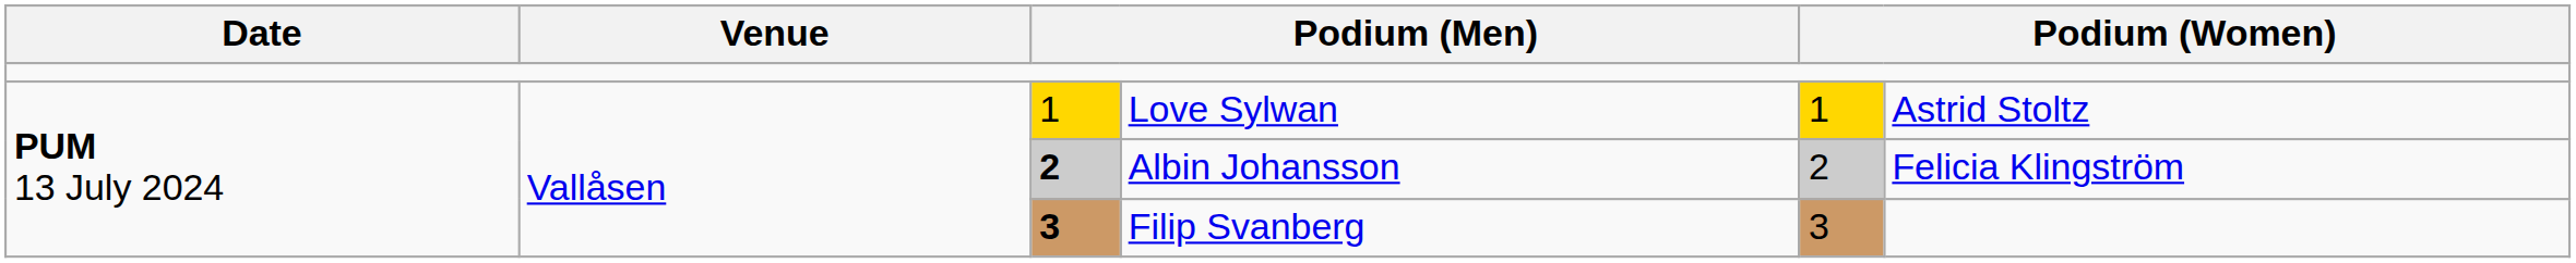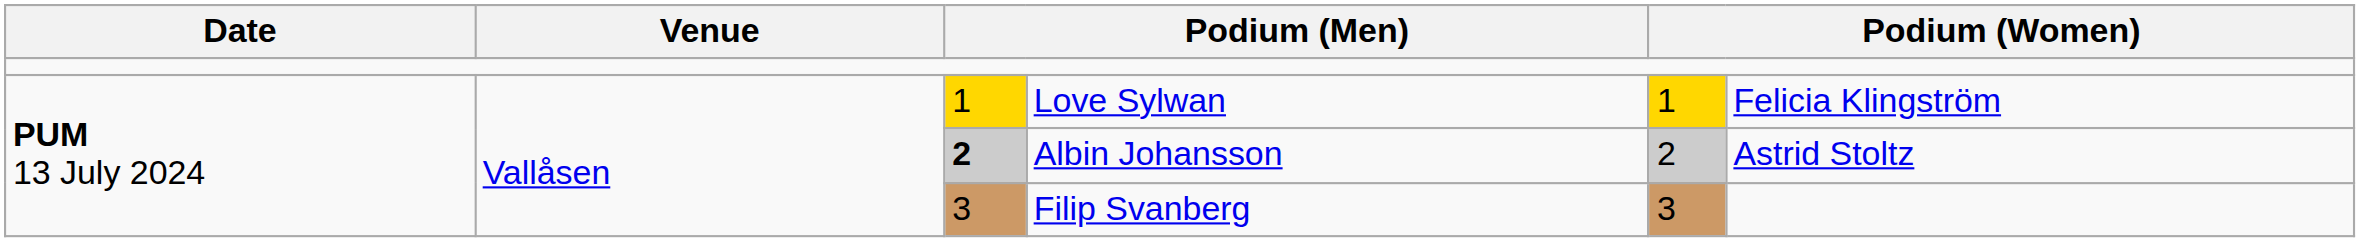 <table class="wikitable" width=70%>
 <tr>
 <th>Date</th>
 <th width=20%>Venue</th>
 <th colspan=2 width=30%>Podium (Men)</th>
 <th colspan=2 width=30%>Podium (Women)</th>
 </tr>
 <tr>
 <td colspan=6></td>
 </tr>
 <tr>
 <td rowspan=3><strong>PUM</strong> <br> 13 July 2024</td>
 <td rowspan=3><br><a href='#'>Vallåsen</a></td>
 <td bgcolor=FFD700>1</td>
 <td><a href='#'>Love Sylwan</a></td>
 <td bgcolor=FFD700>1</td>
-<td><a href='#'>Astrid Stoltz</a></td>
+<td><a href='#'>Felicia Klingström</a></td>
 </tr>
 <tr>
 <td bgcolor=CCCCCC><strong>2</strong></td>
 <td><a href='#'>Albin Johansson</a></td>
 <td bgcolor=CCCCCC>2</td>
-<td><a href='#'>Felicia Klingström</a></td>
+<td><a href='#'>Astrid Stoltz</a></td>
 </tr>
 <tr>
-<td bgcolor=CC9966><strong>3</strong></td>
+<td bgcolor=CC9966>3</td>
 <td><a href='#'>Filip Svanberg</a></td>
 <td bgcolor=CC9966>3</td>
 <td></td>
 </tr>
 </table>
